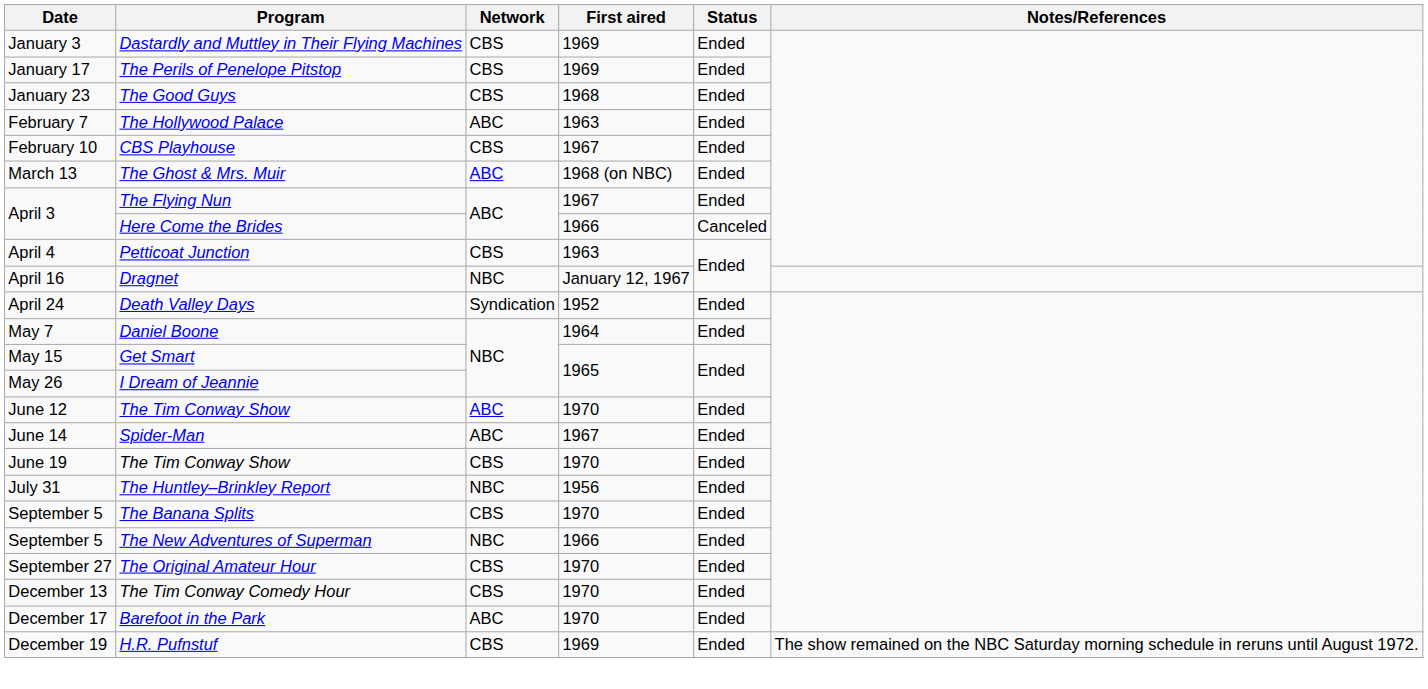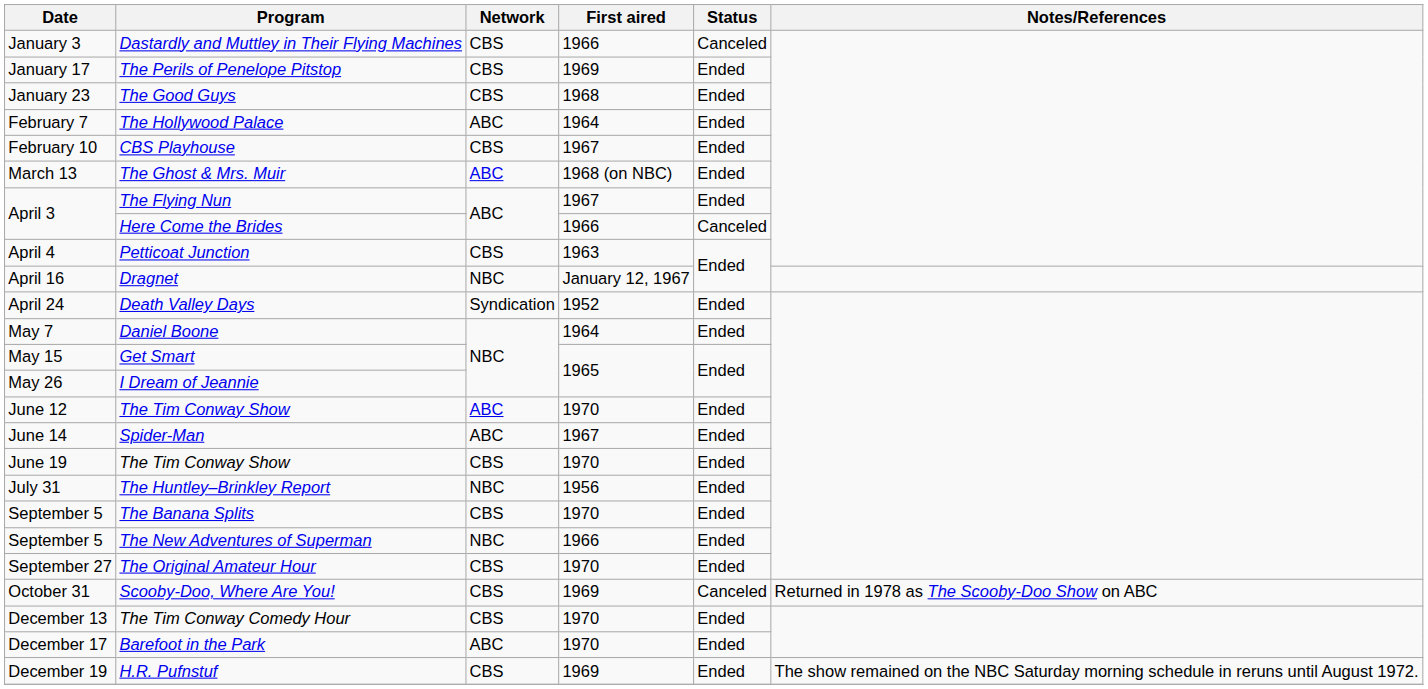 <table class="wikitable unsortable">
 <tr>
 <th>Date</th>
 <th>Program</th>
 <th>Network</th>
 <th>First aired</th>
 <th>Status</th>
 <th>Notes/References</th>
 </tr>
 <tr>
 <td>January 3</td>
 <td><em><a href='#'>Dastardly and Muttley in Their Flying Machines</a></em></td>
 <td>CBS</td>
-<td>1969</td>
-<td>Ended</td>
+<td>1966</td>
+<td>Canceled</td>
 </tr>
 <tr>
 <td>January 17</td>
 <td><em><a href='#'>The Perils of Penelope Pitstop</a></em></td>
 <td>CBS</td>
 <td>1969</td>
 <td>Ended</td>
 </tr>
 <tr>
 <td>January 23</td>
 <td><em><a href='#'>The Good Guys</a></em></td>
 <td>CBS</td>
 <td>1968</td>
 <td>Ended</td>
 </tr>
 <tr>
 <td>February 7</td>
 <td><em><a href='#'>The Hollywood Palace</a></em></td>
 <td>ABC</td>
-<td>1963</td>
+<td>1964</td>
 <td>Ended</td>
 </tr>
 <tr>
 <td>February 10</td>
 <td><em><a href='#'>CBS Playhouse</a></em></td>
 <td>CBS</td>
 <td>1967</td>
 <td>Ended</td>
 </tr>
 <tr>
 <td>March 13</td>
 <td><em><a href='#'>The Ghost & Mrs. Muir</a></em></td>
 <td><a href='#'>ABC</a></td>
 <td>1968 (on NBC)</td>
 <td>Ended</td>
 </tr>
 <tr>
 <td rowspan="2">April 3</td>
 <td><em><a href='#'>The Flying Nun</a></em></td>
 <td rowspan=2>ABC</td>
 <td>1967</td>
 <td>Ended</td>
 </tr>
 <tr>
 <td><em><a href='#'>Here Come the Brides</a></em></td>
 <td>1966</td>
 <td>Canceled</td>
 </tr>
 <tr>
 <td>April 4</td>
 <td><em><a href='#'>Petticoat Junction</a></em></td>
 <td>CBS</td>
 <td>1963</td>
 <td rowspan=2>Ended</td>
 </tr>
 <tr>
 <td>April 16</td>
 <td><em><a href='#'>Dragnet</a></em></td>
 <td>NBC</td>
 <td>January 12, 1967</td>
 <td></td>
 </tr>
 <tr>
 <td>April 24</td>
 <td><em><a href='#'>Death Valley Days</a></em></td>
 <td>Syndication</td>
 <td>1952</td>
 <td>Ended</td>
 </tr>
 <tr>
 <td>May 7</td>
 <td><em><a href='#'>Daniel Boone</a></em></td>
 <td rowspan=3>NBC</td>
 <td>1964</td>
 <td>Ended</td>
 </tr>
 <tr>
 <td>May 15</td>
 <td><em><a href='#'>Get Smart</a></em></td>
 <td rowspan="2">1965</td>
 <td rowspan=2>Ended</td>
 </tr>
 <tr>
 <td>May 26</td>
 <td><em><a href='#'>I Dream of Jeannie</a></em></td>
 </tr>
 <tr>
 <td>June 12</td>
 <td><em><a href='#'>The Tim Conway Show</a></em></td>
 <td><a href='#'>ABC</a></td>
 <td>1970</td>
 <td>Ended</td>
 </tr>
 <tr>
 <td>June 14</td>
 <td><em><a href='#'>Spider-Man</a></em></td>
 <td>ABC</td>
 <td>1967</td>
 <td>Ended</td>
 </tr>
 <tr>
 <td>June 19</td>
 <td><em>The Tim Conway Show</em></td>
 <td>CBS</td>
 <td>1970</td>
 <td>Ended</td>
 </tr>
 <tr>
 <td>July 31</td>
 <td><em><a href='#'>The Huntley–Brinkley Report</a></em></td>
 <td>NBC</td>
 <td>1956</td>
 <td>Ended</td>
 </tr>
 <tr>
 <td>September 5</td>
 <td><em><a href='#'>The Banana Splits</a></em></td>
 <td>CBS</td>
 <td>1970</td>
 <td>Ended</td>
 </tr>
 <tr>
 <td>September 5</td>
 <td><em><a href='#'>The New Adventures of Superman</a></em></td>
 <td>NBC</td>
 <td>1966</td>
 <td>Ended</td>
 </tr>
 <tr>
 <td>September 27</td>
 <td><em><a href='#'>The Original Amateur Hour</a></em></td>
 <td>CBS</td>
 <td>1970</td>
 <td>Ended</td>
 </tr>
 <tr>
+<td>October 31</td>
+<td><em><a href='#'>Scooby-Doo, Where Are You!</a></em></td>
+<td>CBS</td>
+<td>1969</td>
+<td>Canceled</td>
+<td>Returned in 1978 as <em><a href='#'>The Scooby-Doo Show</a></em> on ABC</td>
+</tr>
+<tr>
 <td>December 13</td>
 <td><em>The Tim Conway Comedy Hour</em></td>
 <td>CBS</td>
 <td>1970</td>
 <td>Ended</td>
 </tr>
 <tr>
 <td>December 17</td>
 <td><em><a href='#'>Barefoot in the Park</a></em></td>
 <td>ABC</td>
 <td>1970</td>
 <td>Ended</td>
 </tr>
 <tr>
 <td>December 19</td>
 <td><em><a href='#'>H.R. Pufnstuf</a></em></td>
 <td>CBS</td>
 <td>1969</td>
 <td>Ended</td>
 <td>The show remained on the NBC Saturday morning schedule in reruns until August 1972.</td>
 </tr>
 <tr>
 </tr>
 </table>
